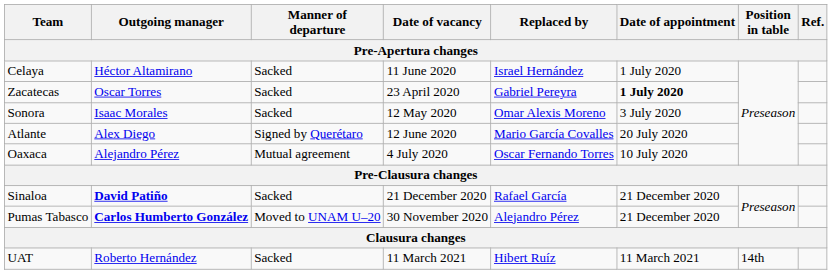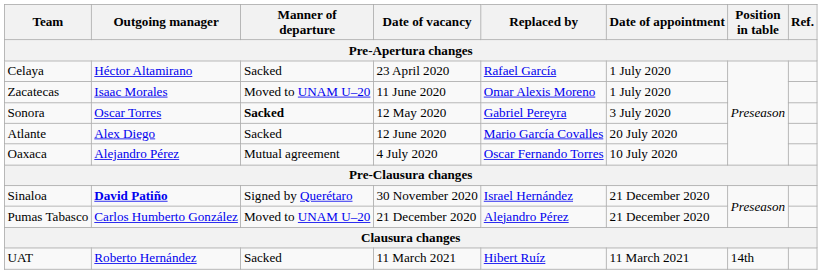 <table class="wikitable sortable">
 <tr>
 <th>Team</th>
 <th>Outgoing manager</th>
 <th>Manner of <br> departure</th>
 <th>Date of vacancy</th>
 <th>Replaced by</th>
 <th>Date of appointment</th>
 <th>Position <br> in table</th>
 <th>Ref.</th>
 </tr>
 <tr>
 <th colspan=9>Pre-Apertura changes</th>
 </tr>
 <tr>
 <td>Celaya</td>
 <td> <a href='#'>Héctor Altamirano</a></td>
 <td>Sacked</td>
-<td>11 June 2020</td>
-<td> <a href='#'>Israel Hernández</a></td>
+<td>23 April 2020</td>
+<td> <a href='#'>Rafael García</a></td>
 <td>1 July 2020</td>
 <td rowspan=5><em>Preseason</em></td>
 <td></td>
 </tr>
 <tr>
 <td>Zacatecas</td>
-<td> <a href='#'>Oscar Torres</a></td>
-<td>Sacked</td>
-<td>23 April 2020</td>
-<td> <a href='#'>Gabriel Pereyra</a></td>
-<td><strong>1 July 2020</strong></td>
+<td> <a href='#'>Isaac Morales</a></td>
+<td>Moved to <a href='#'>UNAM U–20</a></td>
+<td>11 June 2020</td>
+<td> <a href='#'>Omar Alexis Moreno</a></td>
+<td>1 July 2020</td>
 <td></td>
 </tr>
 <tr>
 <td>Sonora</td>
-<td> <a href='#'>Isaac Morales</a></td>
-<td>Sacked</td>
+<td> <a href='#'>Oscar Torres</a></td>
+<td><strong>Sacked</strong></td>
 <td>12 May 2020</td>
-<td> <a href='#'>Omar Alexis Moreno</a></td>
+<td> <a href='#'>Gabriel Pereyra</a></td>
 <td>3 July 2020</td>
 <td></td>
 </tr>
 <tr>
 <td>Atlante</td>
 <td> <a href='#'>Alex Diego</a></td>
-<td>Signed by <a href='#'>Querétaro</a></td>
+<td>Sacked</td>
 <td>12 June 2020</td>
 <td> <a href='#'>Mario García Covalles</a></td>
 <td>20 July 2020</td>
 <td></td>
 </tr>
 <tr>
 <td>Oaxaca</td>
 <td> <a href='#'>Alejandro Pérez</a></td>
 <td>Mutual agreement</td>
 <td>4 July 2020</td>
 <td> <a href='#'>Oscar Fernando Torres</a></td>
 <td>10 July 2020</td>
 <td></td>
 </tr>
 <tr>
 <th colspan=8>Pre-Clausura changes</th>
 </tr>
 <tr>
 <td>Sinaloa</td>
 <td><strong> <a href='#'>David Patiño</a></strong></td>
-<td>Sacked</td>
-<td>21 December 2020</td>
-<td> <a href='#'>Rafael García</a></td>
+<td>Signed by <a href='#'>Querétaro</a></td>
+<td>30 November 2020</td>
+<td> <a href='#'>Israel Hernández</a></td>
 <td>21 December 2020</td>
 <td rowspan=2><em>Preseason</em></td>
 <td></td>
 </tr>
 <tr>
 <td>Pumas Tabasco</td>
-<td><strong> <a href='#'>Carlos Humberto González</a></strong></td>
+<td> <a href='#'>Carlos Humberto González</a></td>
 <td>Moved to <a href='#'>UNAM U–20</a></td>
-<td>30 November 2020</td>
+<td>21 December 2020</td>
 <td> <a href='#'>Alejandro Pérez</a></td>
 <td>21 December 2020</td>
 <td></td>
 </tr>
 <tr>
 <th colspan=8>Clausura changes</th>
 </tr>
 <tr>
 <td>UAT</td>
 <td> <a href='#'>Roberto Hernández</a></td>
 <td>Sacked</td>
 <td>11 March 2021</td>
 <td> <a href='#'>Hibert Ruíz</a></td>
 <td>11 March 2021</td>
 <td>14th</td>
 <td></td>
 </tr>
 </table>
